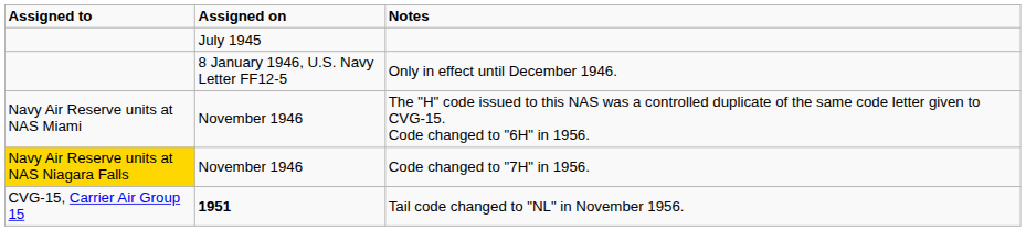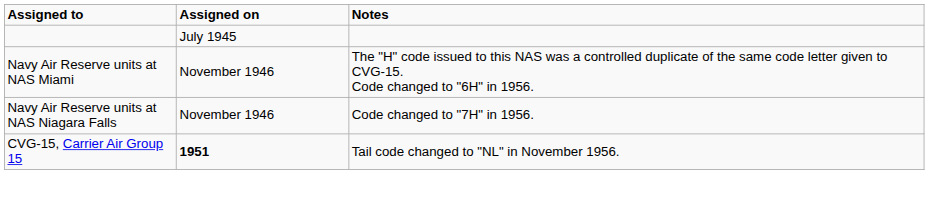 <table class="wikitable" style="width: 70%;">
 <tr>
 <td style="width: 200px;"><strong>Assigned to</strong></td>
 <td style="width: 200px;"><strong>Assigned on</strong></td>
 <td><strong>Notes</strong></td>
 </tr>
 <tr>
 <td></td>
 <td>July 1945</td>
 <td></td>
 </tr>
 <tr>
-<td></td>
-<td>8 January 1946, U.S. Navy Letter FF12-5</td>
-<td>Only in effect until December 1946.</td>
-</tr>
-<tr>
 <td>Navy Air Reserve units at NAS Miami</td>
 <td>November 1946</td>
 <td>The "H" code issued to this NAS was a controlled duplicate of the same code letter given to CVG-15.<br>Code changed to "6H" in 1956.</td>
 </tr>
 <tr>
-<td style="background: gold;">Navy Air Reserve units at NAS Niagara Falls</td>
+<td>Navy Air Reserve units at NAS Niagara Falls</td>
 <td>November 1946</td>
 <td>Code changed to "7H" in 1956.</td>
 </tr>
 <tr>
 <td>CVG-15, <a href='#'>Carrier Air Group 15</a></td>
 <td><strong>1951</strong></td>
 <td>Tail code changed to "NL" in November 1956.</td>
 </tr>
 </table>
